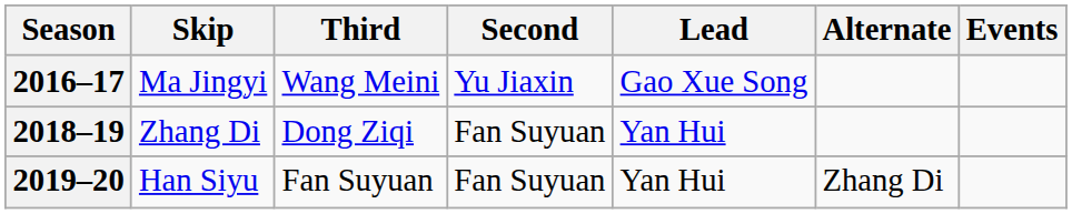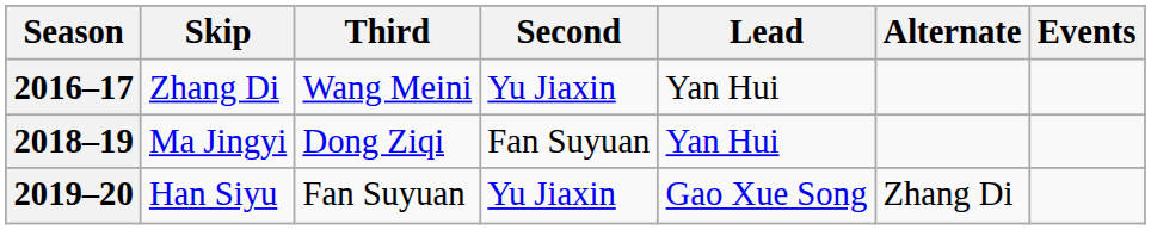 <table class="wikitable">
 <tr>
 <th scope="col">Season</th>
 <th scope="col">Skip</th>
 <th scope="col">Third</th>
 <th scope="col">Second</th>
 <th scope="col">Lead</th>
 <th scope="col">Alternate</th>
 <th scope="col">Events</th>
 </tr>
 <tr>
 <th scope="row">2016–17</th>
-<td><a href='#'>Ma Jingyi</a></td>
+<td><a href='#'>Zhang Di</a></td>
 <td><a href='#'>Wang Meini</a></td>
 <td><a href='#'>Yu Jiaxin</a></td>
-<td><a href='#'>Gao Xue Song</a></td>
+<td>Yan Hui</td>
 <td></td>
 <td></td>
 </tr>
 <tr>
 <th scope="row">2018–19</th>
-<td><a href='#'>Zhang Di</a></td>
+<td><a href='#'>Ma Jingyi</a></td>
 <td><a href='#'>Dong Ziqi</a></td>
 <td>Fan Suyuan</td>
 <td><a href='#'>Yan Hui</a></td>
 <td></td>
 <td></td>
 </tr>
 <tr>
 <th scope="row">2019–20</th>
 <td><a href='#'>Han Siyu</a></td>
 <td>Fan Suyuan</td>
-<td>Fan Suyuan</td>
-<td>Yan Hui</td>
+<td><a href='#'>Yu Jiaxin</a></td>
+<td><a href='#'>Gao Xue Song</a></td>
 <td>Zhang Di</td>
 <td></td>
 </tr>
 </table>
